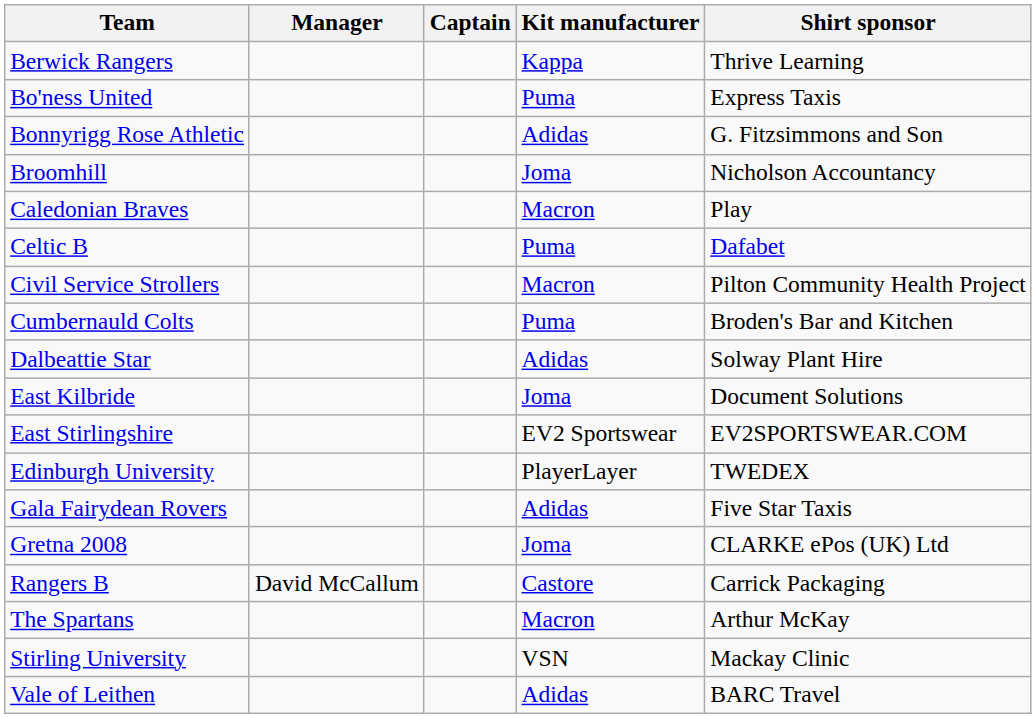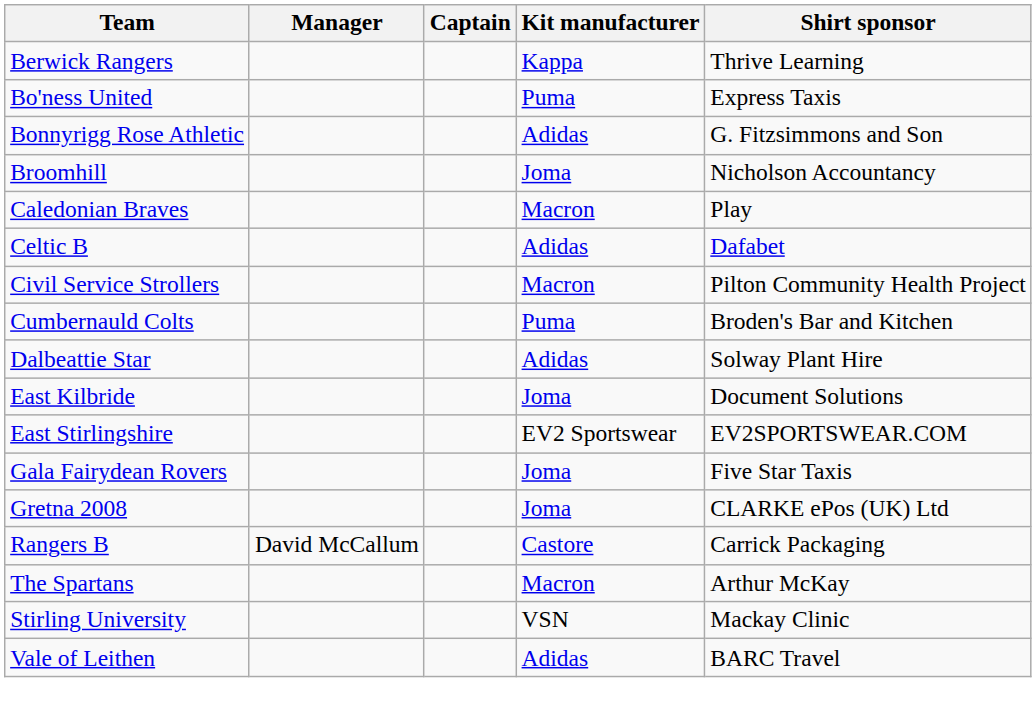 <table class="wikitable sortable">
 <tr>
 <th>Team</th>
 <th>Manager</th>
 <th>Captain</th>
 <th>Kit manufacturer</th>
 <th>Shirt sponsor</th>
 </tr>
 <tr>
 <td><a href='#'>Berwick Rangers</a></td>
 <td> </td>
 <td> </td>
 <td><a href='#'>Kappa</a></td>
 <td>Thrive Learning</td>
 </tr>
 <tr>
 <td><a href='#'>Bo'ness United</a></td>
 <td> </td>
 <td> </td>
 <td><a href='#'>Puma</a></td>
 <td>Express Taxis</td>
 </tr>
 <tr>
 <td><a href='#'>Bonnyrigg Rose Athletic</a></td>
 <td> </td>
 <td> </td>
 <td><a href='#'>Adidas</a></td>
 <td>G. Fitzsimmons and Son</td>
 </tr>
 <tr>
 <td><a href='#'>Broomhill</a></td>
 <td> </td>
 <td> </td>
 <td><a href='#'>Joma</a></td>
 <td>Nicholson Accountancy</td>
 </tr>
 <tr>
 <td><a href='#'>Caledonian Braves</a></td>
 <td> </td>
 <td> </td>
 <td><a href='#'>Macron</a></td>
 <td>Play</td>
 </tr>
 <tr>
 <td><a href='#'>Celtic B</a></td>
 <td> </td>
 <td> </td>
-<td><a href='#'>Puma</a></td>
+<td><a href='#'>Adidas</a></td>
 <td><a href='#'>Dafabet</a></td>
 </tr>
 <tr>
 <td><a href='#'>Civil Service Strollers</a></td>
 <td> </td>
 <td> </td>
 <td><a href='#'>Macron</a></td>
 <td>Pilton Community Health Project</td>
 </tr>
 <tr>
 <td><a href='#'>Cumbernauld Colts</a></td>
 <td> </td>
 <td> </td>
 <td><a href='#'>Puma</a></td>
 <td>Broden's Bar and Kitchen</td>
 </tr>
 <tr>
 <td><a href='#'>Dalbeattie Star</a></td>
 <td> </td>
 <td> </td>
 <td><a href='#'>Adidas</a></td>
 <td>Solway Plant Hire</td>
 </tr>
 <tr>
 <td><a href='#'>East Kilbride</a></td>
 <td> </td>
 <td> </td>
 <td><a href='#'>Joma</a></td>
 <td>Document Solutions</td>
 </tr>
 <tr>
 <td><a href='#'>East Stirlingshire</a></td>
 <td> </td>
 <td> </td>
 <td>EV2 Sportswear</td>
 <td>EV2SPORTSWEAR.COM</td>
 </tr>
 <tr>
-<td><a href='#'>Edinburgh University</a></td>
-<td> </td>
-<td> </td>
-<td>PlayerLayer</td>
-<td>TWEDEX</td>
-</tr>
-<tr>
 <td><a href='#'>Gala Fairydean Rovers</a></td>
 <td> </td>
 <td> </td>
-<td><a href='#'>Adidas</a></td>
+<td><a href='#'>Joma</a></td>
 <td>Five Star Taxis</td>
 </tr>
 <tr>
 <td><a href='#'>Gretna 2008</a></td>
 <td> </td>
 <td></td>
 <td><a href='#'>Joma</a></td>
 <td>CLARKE ePos (UK) Ltd</td>
 </tr>
 <tr>
 <td><a href='#'>Rangers B</a></td>
 <td> David McCallum</td>
 <td> </td>
 <td><a href='#'>Castore</a></td>
 <td>Carrick Packaging</td>
 </tr>
 <tr>
 <td><a href='#'>The Spartans</a></td>
 <td> </td>
 <td> </td>
 <td><a href='#'>Macron</a></td>
 <td>Arthur McKay</td>
 </tr>
 <tr>
 <td><a href='#'>Stirling University</a></td>
 <td> </td>
 <td> </td>
 <td>VSN</td>
 <td>Mackay Clinic</td>
 </tr>
 <tr>
 <td><a href='#'>Vale of Leithen</a></td>
 <td> </td>
 <td> </td>
 <td><a href='#'>Adidas</a></td>
 <td>BARC Travel</td>
 </tr>
 </table>
